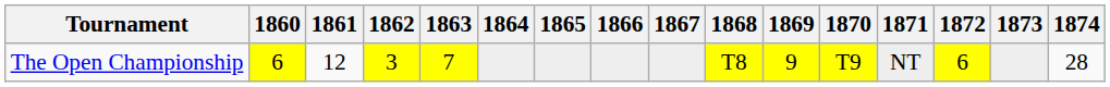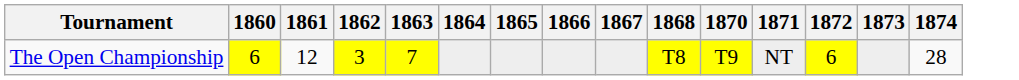 <table class="wikitable" style="font-size:95%;text-align:center;">
 <tr>
 <th>Tournament</th>
 <th>1860</th>
 <th>1861</th>
 <th>1862</th>
 <th>1863</th>
 <th>1864</th>
 <th>1865</th>
 <th>1866</th>
 <th>1867</th>
 <th>1868</th>
-<th>1869</th>
 <th>1870</th>
 <th>1871</th>
 <th>1872</th>
 <th>1873</th>
 <th>1874</th>
 </tr>
 <tr>
 <td align=left><a href='#'>The Open Championship</a></td>
 <td style="background:yellow;">6</td>
 <td>12</td>
 <td style="background:yellow;">3</td>
 <td style="background:yellow;">7</td>
 <td style="background:#eeeeee;"></td>
 <td style="background:#eeeeee;"></td>
 <td style="background:#eeeeee;"></td>
 <td style="background:#eeeeee;"></td>
 <td style="background:yellow;">T8</td>
-<td style="background:yellow;">9</td>
 <td style="background:yellow;">T9</td>
 <td style="background:#eeeeee;">NT</td>
 <td style="background:yellow;">6</td>
 <td style="background:#eeeeee;"></td>
 <td>28</td>
 </tr>
 </table>
